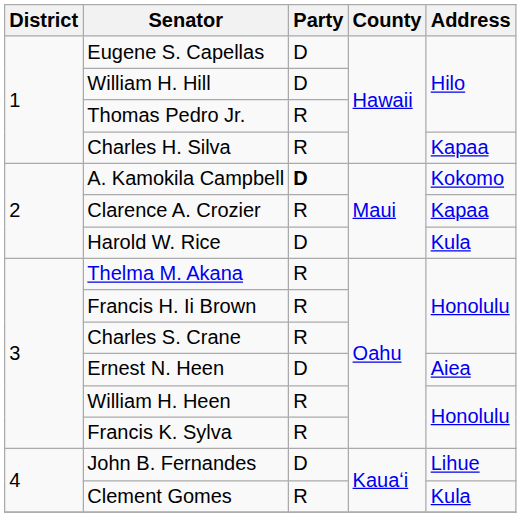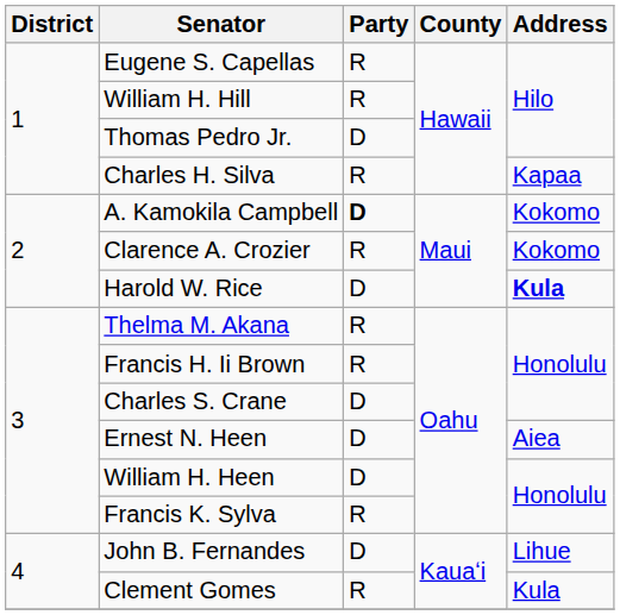 <table class= "sortable wikitable">
 <tr>
 <th>District</th>
 <th>Senator</th>
 <th>Party</th>
 <th>County</th>
 <th>Address</th>
 </tr>
 <tr>
 <td rowspan=4>1</td>
 <td>Eugene S. Capellas</td>
-<td>D</td>
+<td>R</td>
 <td rowspan=4><a href='#'>Hawaii</a></td>
 <td rowspan=3><a href='#'>Hilo</a></td>
 </tr>
 <tr>
 <td>William H. Hill</td>
-<td>D</td>
+<td>R</td>
 </tr>
 <tr>
 <td>Thomas Pedro Jr.</td>
-<td>R</td>
+<td>D</td>
 </tr>
 <tr>
 <td>Charles H. Silva</td>
 <td>R</td>
 <td><a href='#'>Kapaa</a></td>
 </tr>
 <tr>
 <td rowspan=3>2</td>
 <td>A. Kamokila Campbell</td>
 <td><strong>D</strong></td>
 <td rowspan=3><a href='#'>Maui</a></td>
 <td><a href='#'>Kokomo</a></td>
 </tr>
 <tr>
 <td>Clarence A. Crozier</td>
 <td>R</td>
-<td><a href='#'>Kapaa</a></td>
+<td><a href='#'>Kokomo</a></td>
 </tr>
 <tr>
 <td>Harold W. Rice</td>
 <td>D</td>
-<td><a href='#'>Kula</a></td>
+<td><strong><a href='#'>Kula</a></strong></td>
 </tr>
 <tr>
 <td rowspan=6>3</td>
 <td><a href='#'>Thelma M. Akana</a></td>
 <td>R</td>
 <td rowspan=6><a href='#'>Oahu</a></td>
 <td rowspan=3><a href='#'>Honolulu</a></td>
 </tr>
 <tr>
 <td>Francis H. Ii Brown</td>
 <td>R</td>
 </tr>
 <tr>
 <td>Charles S. Crane</td>
-<td>R</td>
+<td>D</td>
 </tr>
 <tr>
 <td>Ernest N. Heen</td>
 <td>D</td>
 <td><a href='#'>Aiea</a></td>
 </tr>
 <tr>
 <td>William H. Heen</td>
-<td>R</td>
+<td>D</td>
 <td rowspan=2><a href='#'>Honolulu</a></td>
 </tr>
 <tr>
 <td>Francis K. Sylva</td>
 <td>R</td>
 </tr>
 <tr>
 <td rowspan=2>4</td>
 <td>John B. Fernandes</td>
 <td>D</td>
 <td rowspan=2><a href='#'>Kauaʻi</a></td>
 <td><a href='#'>Lihue</a></td>
 </tr>
 <tr>
 <td>Clement Gomes</td>
 <td>R</td>
 <td><a href='#'>Kula</a></td>
 </tr>
 <tr>
 </tr>
 </table>
